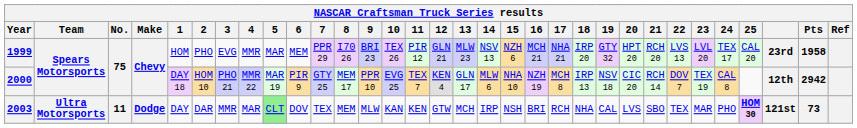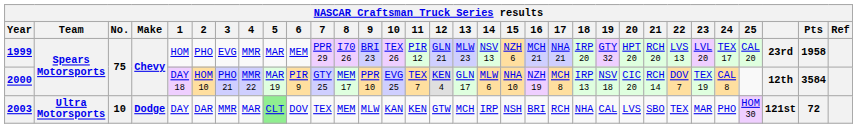 <table class="wikitable" style="text-align:center; font-size:75%">
 <tr>
 <th colspan=45><a href='#'>NASCAR Craftsman Truck Series</a> results</th>
 </tr>
 <tr>
 <th>Year</th>
 <th>Team</th>
 <th>No.</th>
 <th>Make</th>
 <th>1</th>
 <th>2</th>
 <th>3</th>
 <th>4</th>
 <th>5</th>
 <th>6</th>
 <th>7</th>
 <th>8</th>
 <th>9</th>
 <th>10</th>
 <th>11</th>
 <th>12</th>
 <th>13</th>
 <th>14</th>
 <th>15</th>
 <th>16</th>
 <th>17</th>
 <th>18</th>
 <th>19</th>
 <th>20</th>
 <th>21</th>
 <th>22</th>
 <th>23</th>
 <th>24</th>
 <th>25</th>
 <th></th>
 <th>Pts</th>
 <th>Ref</th>
 </tr>
 <tr>
 <th><a href='#'>1999</a></th>
 <th rowspan=2><a href='#'>Spears Motorsports</a></th>
 <th rowspan=2>75</th>
 <th rowspan=2><a href='#'>Chevy</a></th>
 <td><a href='#'>HOM</a></td>
 <td><a href='#'>PHO</a></td>
 <td><a href='#'>EVG</a></td>
 <td><a href='#'>MMR</a></td>
 <td><a href='#'>MAR</a></td>
 <td><a href='#'>MEM</a></td>
 <td style="background:#EFCFFF;"><a href='#'>PPR</a><br><small>29</small></td>
 <td style="background:#EFCFFF;"><a href='#'>I70</a><br><small>26</small></td>
 <td style="background:#CFCFFF;"><a href='#'>BRI</a><br><small>23</small></td>
 <td style="background:#EFCFFF;"><a href='#'>TEX</a><br><small>26</small></td>
 <td style="background:#DFFFDF;"><a href='#'>PIR</a><br><small>12</small></td>
 <td style="background:#CFCFFF;"><a href='#'>GLN</a><br><small>21</small></td>
 <td style="background:#CFCFFF;"><a href='#'>MLW</a><br><small>23</small></td>
 <td style="background:#DFFFDF;"><a href='#'>NSV</a><br><small>13</small></td>
 <td style="background:#FFDF9F;"><a href='#'>NZH</a><br><small>6</small></td>
 <td style="background:#CFCFFF;"><a href='#'>MCH</a><br><small>21</small></td>
 <td style="background:#CFCFFF;"><a href='#'>NHA</a><br><small>21</small></td>
 <td style="background:#DFFFDF;"><a href='#'>IRP</a><br><small>20</small></td>
 <td style="background:#EFCFFF;"><a href='#'>GTY</a><br><small>32</small></td>
 <td style="background:#DFFFDF;"><a href='#'>HPT</a><br><small>20</small></td>
 <td style="background:#DFFFDF;"><a href='#'>RCH</a><br><small>20</small></td>
 <td style="background:#DFFFDF;"><a href='#'>LVS</a><br><small>13</small></td>
 <td style="background:#EFCFFF;"><a href='#'>LVL</a><br><small>20</small></td>
 <td style="background:#DFFFDF;"><a href='#'>TEX</a><br><small>17</small></td>
 <td style="background:#DFFFDF;"><a href='#'>CAL</a><br><small>20</small></td>
 <th>23rd</th>
 <th>1958</th>
 <th></th>
 </tr>
 <tr>
 <th><a href='#'>2000</a></th>
 <td style="background:#EFCFFF;"><a href='#'>DAY</a><br><small>18</small></td>
 <td style="background:#FFDF9F;"><a href='#'>HOM</a><br><small>10</small></td>
 <td style="background:#CFCFFF;"><a href='#'>PHO</a><br><small>21</small></td>
 <td style="background:#CFCFFF;"><a href='#'>MMR</a><br><small>22</small></td>
 <td style="background:#DFFFDF;"><a href='#'>MAR</a><br><small>19</small></td>
 <td style="background:#FFDF9F;"><a href='#'>PIR</a><br><small>9</small></td>
 <td style="background:#CFCFFF;"><a href='#'>GTY</a><br><small>25</small></td>
 <td style="background:#DFFFDF;"><a href='#'>MEM</a><br><small>17</small></td>
 <td style="background:#FFDF9F;"><a href='#'>PPR</a><br><small>10</small></td>
 <td style="background:#CFCFFF;"><a href='#'>EVG</a><br><small>25</small></td>
 <td style="background:#FFDF9F;"><a href='#'>TEX</a><br><small>7</small></td>
 <td style="background:#DFDFDF;"><a href='#'>KEN</a><br><small>4</small></td>
 <td style="background:#DFFFDF;"><a href='#'>GLN</a><br><small>17</small></td>
 <td style="background:#FFDF9F;"><a href='#'>MLW</a><br><small>6</small></td>
 <td style="background:#FFDF9F;"><a href='#'>NHA</a><br><small>10</small></td>
 <td style="background:#EFCFFF;"><a href='#'>NZH</a><br><small>19</small></td>
 <td style="background:#FFDF9F;"><a href='#'>MCH</a><br><small>8</small></td>
 <td style="background:#DFFFDF;"><a href='#'>IRP</a><br><small>13</small></td>
 <td style="background:#DFFFDF;"><a href='#'>NSV</a><br><small>18</small></td>
 <td style="background:#DFFFDF;"><a href='#'>CIC</a><br><small>20</small></td>
 <td style="background:#DFFFDF;"><a href='#'>RCH</a><br><small>14</small></td>
 <td style="background:#FFDF9F;"><a href='#'>DOV</a><br><small>7</small></td>
 <td style="background:#DFFFDF;"><a href='#'>TEX</a><br><small>19</small></td>
 <td style="background:#FFDF9F;"><a href='#'>CAL</a><br><small>8</small></td>
 <td></td>
 <th>12th</th>
-<th>2942</th>
+<th>3584</th>
 <th></th>
 </tr>
 <tr>
 <th><a href='#'>2003</a></th>
 <th><a href='#'>Ultra Motorsports</a></th>
-<th>11</th>
+<th>10</th>
 <th><a href='#'>Dodge</a></th>
 <td><a href='#'>DAY</a></td>
 <td><a href='#'>DAR</a></td>
 <td><a href='#'>MMR</a></td>
 <td><a href='#'>MAR</a></td>
 <td style="background: lightgreen;"><a href='#'>CLT</a></td>
 <td><a href='#'>DOV</a></td>
 <td><a href='#'>TEX</a></td>
 <td><a href='#'>MEM</a></td>
 <td><a href='#'>MLW</a></td>
 <td><a href='#'>KAN</a></td>
 <td><a href='#'>KEN</a></td>
 <td><a href='#'>GTW</a></td>
 <td><a href='#'>MCH</a></td>
 <td><a href='#'>IRP</a></td>
 <td><a href='#'>NSH</a></td>
 <td><a href='#'>BRI</a></td>
 <td><a href='#'>RCH</a></td>
 <td><a href='#'>NHA</a></td>
 <td><a href='#'>CAL</a></td>
 <td><a href='#'>LVS</a></td>
 <td><a href='#'>SBO</a></td>
 <td><a href='#'>TEX</a></td>
 <td><a href='#'>MAR</a></td>
 <td><a href='#'>PHO</a></td>
-<td style="background:#EFCFFF;"><strong><a href='#'>HOM</a><br><small>30</small></strong></td>
+<td style="background:#EFCFFF;"><a href='#'>HOM</a><br><small>30</small></td>
 <th>121st</th>
-<th>73</th>
+<th>72</th>
 <th></th>
 </tr>
 </table>
